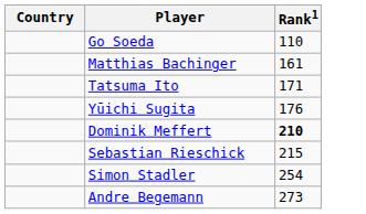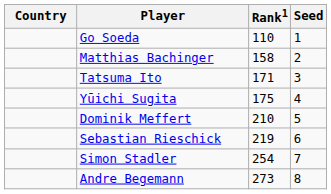 <table class="sortable wikitable">
 <tr>
 <th width="70">Country</th>
 <th width="175">Player</th>
 <th>Rank<sup>1</sup></th>
+<th>Seed</th>
 </tr>
 <tr>
 <td></td>
 <td><a href='#'>Go Soeda</a></td>
 <td>110</td>
+<td>1</td>
 </tr>
 <tr>
 <td></td>
 <td><a href='#'>Matthias Bachinger</a></td>
-<td>161</td>
+<td>158</td>
+<td>2</td>
 </tr>
 <tr>
 <td></td>
 <td><a href='#'>Tatsuma Ito</a></td>
 <td>171</td>
+<td>3</td>
 </tr>
 <tr>
 <td></td>
 <td><a href='#'>Yūichi Sugita</a></td>
-<td>176</td>
+<td>175</td>
+<td>4</td>
 </tr>
 <tr>
 <td></td>
 <td><a href='#'>Dominik Meffert</a></td>
-<td><strong>210</strong></td>
+<td>210</td>
+<td>5</td>
 </tr>
 <tr>
 <td></td>
 <td><a href='#'>Sebastian Rieschick</a></td>
-<td>215</td>
+<td>219</td>
+<td>6</td>
 </tr>
 <tr>
 <td></td>
 <td><a href='#'>Simon Stadler</a></td>
 <td>254</td>
+<td>7</td>
 </tr>
 <tr>
 <td></td>
 <td><a href='#'>Andre Begemann</a></td>
 <td>273</td>
+<td>8</td>
 </tr>
 </table>
